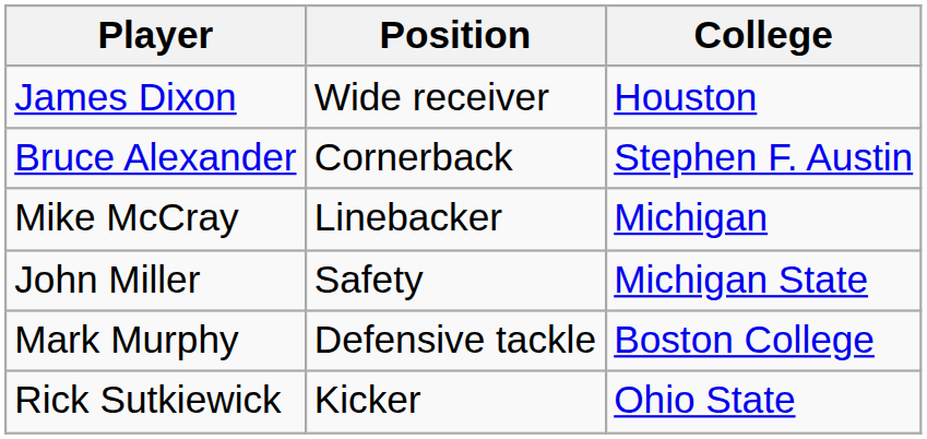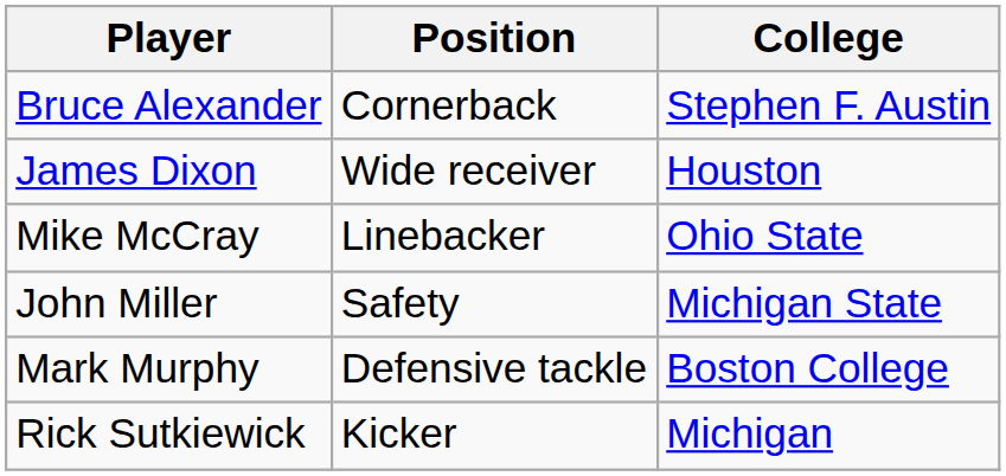 <table class="wikitable">
 <tr>
 <th>Player</th>
 <th>Position</th>
 <th>College</th>
 </tr>
 <tr>
+<td><a href='#'>Bruce Alexander</a></td>
+<td>Cornerback</td>
+<td><a href='#'>Stephen F. Austin</a></td>
+</tr>
+<tr>
 <td><a href='#'>James Dixon</a></td>
 <td>Wide receiver</td>
 <td><a href='#'>Houston</a></td>
 </tr>
 <tr>
-<td><a href='#'>Bruce Alexander</a></td>
-<td>Cornerback</td>
-<td><a href='#'>Stephen F. Austin</a></td>
-</tr>
-<tr>
 <td>Mike McCray</td>
 <td>Linebacker</td>
-<td><a href='#'>Michigan</a></td>
+<td><a href='#'>Ohio State</a></td>
 </tr>
 <tr>
 <td>John Miller</td>
 <td>Safety</td>
 <td><a href='#'>Michigan State</a></td>
 </tr>
 <tr>
 <td>Mark Murphy</td>
 <td>Defensive tackle</td>
 <td><a href='#'>Boston College</a></td>
 </tr>
 <tr>
 <td>Rick Sutkiewick</td>
 <td>Kicker</td>
-<td><a href='#'>Ohio State</a></td>
+<td><a href='#'>Michigan</a></td>
 </tr>
 </table>
